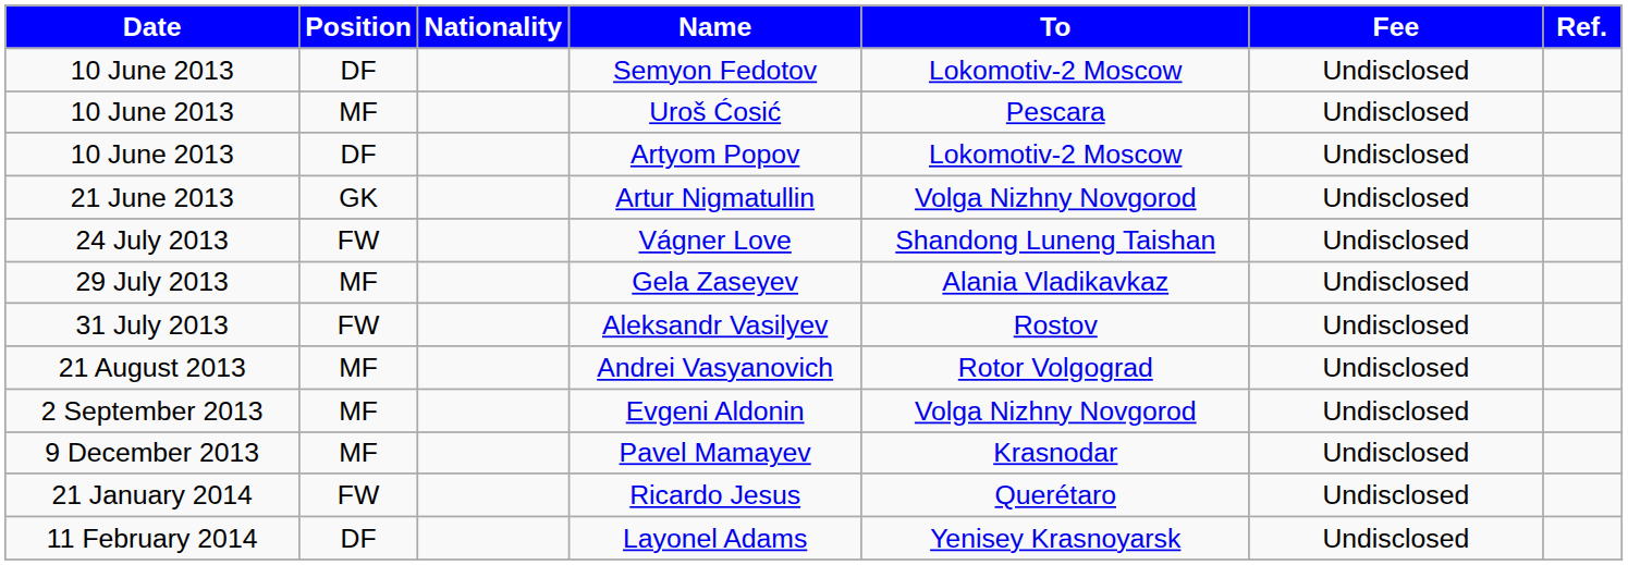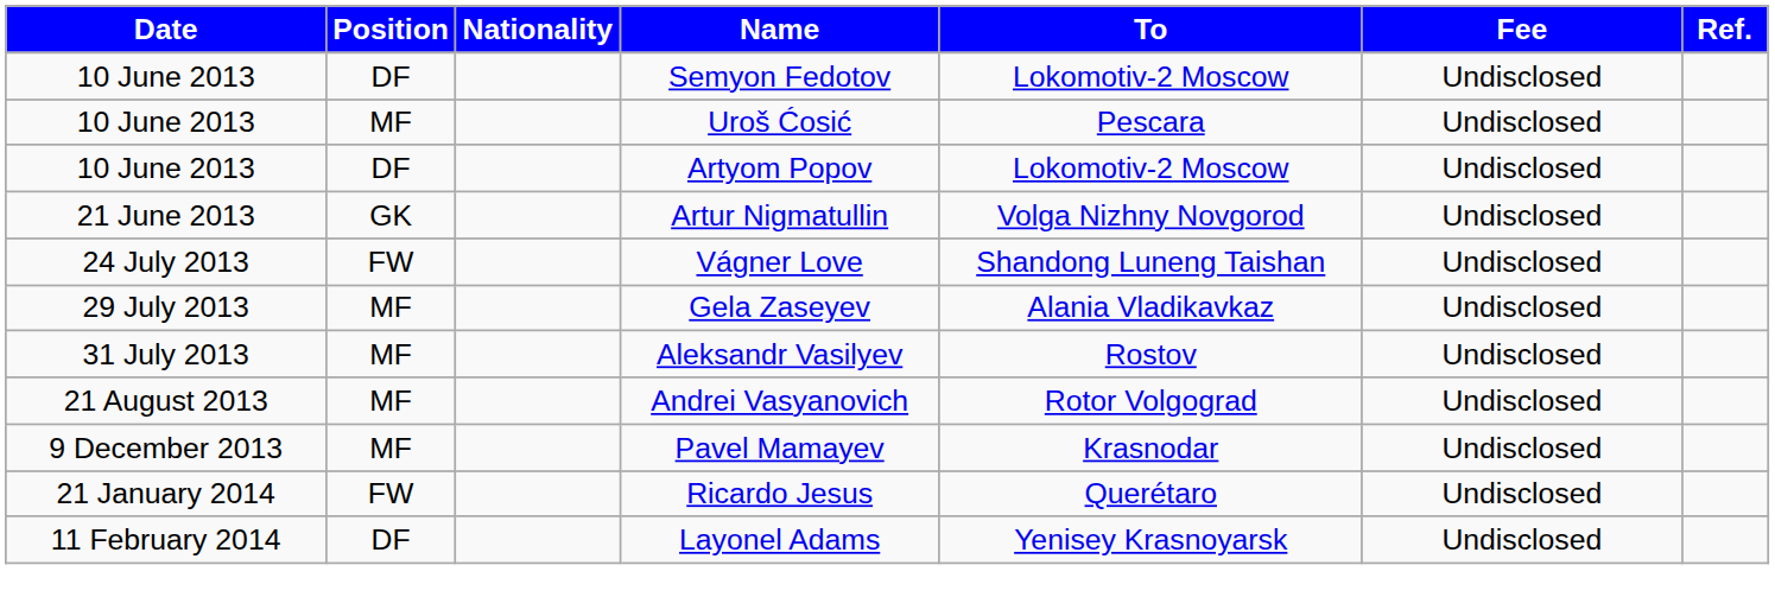 <table class="wikitable"  style="text-align:center; font-size:90%; ">
 <tr>
 <th style="background:#00f; color:white; width:150px;">Date</th>
 <th style="background:#00f; color:white; width:55px;">Position</th>
 <th style="background:#00f; color:white; width:55px;">Nationality</th>
 <th style="background:#00f; color:white; width:150px;">Name</th>
 <th style="background:#00f; color:white; width:200px;">To</th>
 <th style="background:#00f; color:white; width:150px;">Fee</th>
 <th style="background:#00f; color:white; width:35px;">Ref.</th>
 </tr>
 <tr>
 <td>10 June 2013</td>
 <td>DF</td>
 <td></td>
 <td><a href='#'>Semyon Fedotov</a></td>
 <td><a href='#'>Lokomotiv-2 Moscow</a></td>
 <td>Undisclosed</td>
 <td></td>
 </tr>
 <tr>
 <td>10 June 2013</td>
 <td>MF</td>
 <td></td>
 <td><a href='#'>Uroš Ćosić</a></td>
 <td><a href='#'>Pescara</a></td>
 <td>Undisclosed</td>
 <td></td>
 </tr>
 <tr>
 <td>10 June 2013</td>
 <td>DF</td>
 <td></td>
 <td><a href='#'>Artyom Popov</a></td>
 <td><a href='#'>Lokomotiv-2 Moscow</a></td>
 <td>Undisclosed</td>
 <td></td>
 </tr>
 <tr>
 <td>21 June 2013</td>
 <td>GK</td>
 <td></td>
 <td><a href='#'>Artur Nigmatullin</a></td>
 <td><a href='#'>Volga Nizhny Novgorod</a></td>
 <td>Undisclosed</td>
 <td></td>
 </tr>
 <tr>
 <td>24 July 2013</td>
 <td>FW</td>
 <td></td>
 <td><a href='#'>Vágner Love</a></td>
 <td><a href='#'>Shandong Luneng Taishan</a></td>
 <td>Undisclosed</td>
 <td></td>
 </tr>
 <tr>
 <td>29 July 2013</td>
 <td>MF</td>
 <td></td>
 <td><a href='#'>Gela Zaseyev</a></td>
 <td><a href='#'>Alania Vladikavkaz</a></td>
 <td>Undisclosed</td>
 <td></td>
 </tr>
 <tr>
 <td>31 July 2013</td>
-<td>FW</td>
+<td>MF</td>
 <td></td>
 <td><a href='#'>Aleksandr Vasilyev</a></td>
 <td><a href='#'>Rostov</a></td>
 <td>Undisclosed</td>
 <td></td>
 </tr>
 <tr>
 <td>21 August 2013</td>
 <td>MF</td>
 <td></td>
 <td><a href='#'>Andrei Vasyanovich</a></td>
 <td><a href='#'>Rotor Volgograd</a></td>
-<td>Undisclosed</td>
-<td></td>
-</tr>
-<tr>
-<td>2 September 2013</td>
-<td>MF</td>
-<td></td>
-<td><a href='#'>Evgeni Aldonin</a></td>
-<td><a href='#'>Volga Nizhny Novgorod</a></td>
 <td>Undisclosed</td>
 <td></td>
 </tr>
 <tr>
 <td>9 December 2013</td>
 <td>MF</td>
 <td></td>
 <td><a href='#'>Pavel Mamayev</a></td>
 <td><a href='#'>Krasnodar</a></td>
 <td>Undisclosed</td>
 <td></td>
 </tr>
 <tr>
 <td>21 January 2014</td>
 <td>FW</td>
 <td></td>
 <td><a href='#'>Ricardo Jesus</a></td>
 <td><a href='#'>Querétaro</a></td>
 <td>Undisclosed</td>
 <td></td>
 </tr>
 <tr>
 <td>11 February 2014</td>
 <td>DF</td>
 <td></td>
 <td><a href='#'>Layonel Adams</a></td>
 <td><a href='#'>Yenisey Krasnoyarsk</a></td>
 <td>Undisclosed</td>
 <td></td>
 </tr>
 </table>
